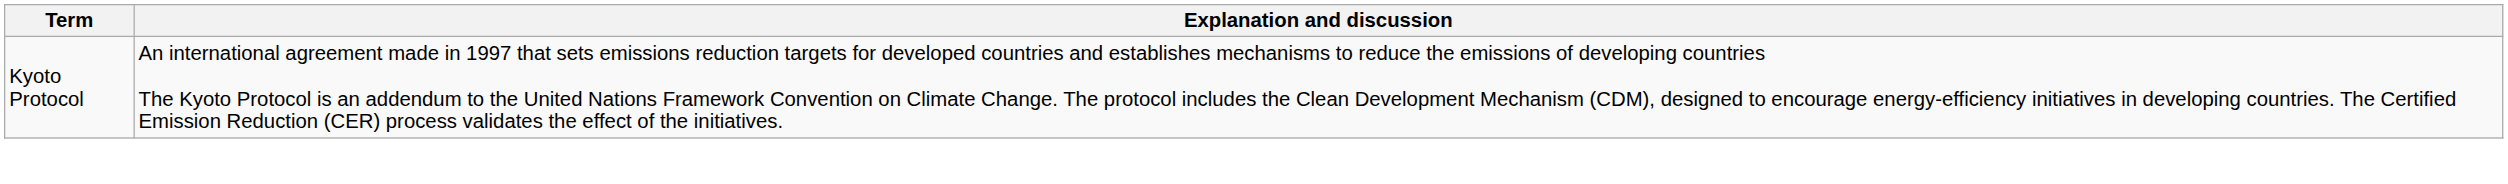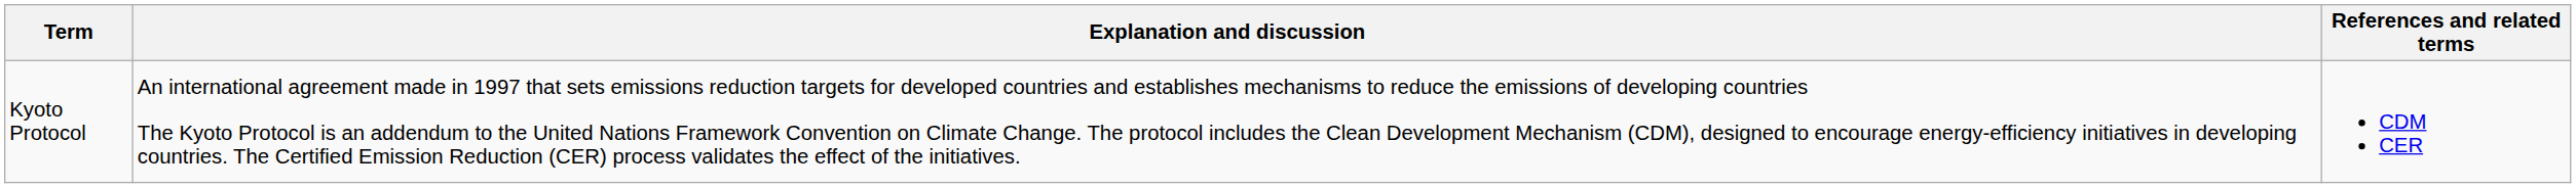 <table class="wikitable">
 <tr>
 <th>Term</th>
 <th>Explanation and discussion</th>
+<th>References and related terms</th>
 </tr>
 <tr>
 <td>Kyoto Protocol</td>
 <td>An international agreement made in 1997 that sets emissions reduction targets for developed countries and establishes mechanisms to reduce the emissions of developing countries <br><br>The Kyoto Protocol is an addendum to the United Nations Framework Convention on Climate Change. The protocol includes the Clean Development Mechanism (CDM), designed to encourage energy-efficiency initiatives in developing countries.  The Certified Emission Reduction (CER) process validates the effect of the initiatives.</td>
+<td><br><ul><li><a href='#'>CDM</a></li><li><a href='#'>CER</a></li></ul></td>
 </tr>
 </table>
